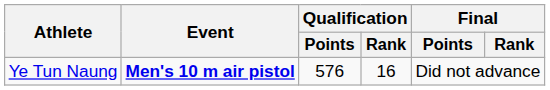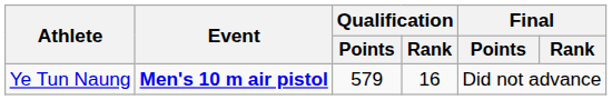 <table class="wikitable" style="font-size:90%">
 <tr>
 <th rowspan="2">Athlete</th>
 <th rowspan="2">Event</th>
 <th colspan=2>Qualification</th>
 <th colspan=2>Final</th>
 </tr>
 <tr style="font-size:95%">
 <th>Points</th>
 <th>Rank</th>
 <th>Points</th>
 <th>Rank</th>
 </tr>
 <tr align=center>
 <td align=left><a href='#'>Ye Tun Naung</a></td>
 <td align=left><strong><a href='#'>Men's 10 m air pistol</a></strong></td>
-<td>576</td>
+<td>579</td>
 <td>16</td>
 <td colspan="2">Did not advance</td>
 </tr>
 </table>
